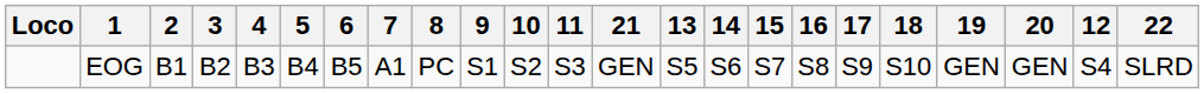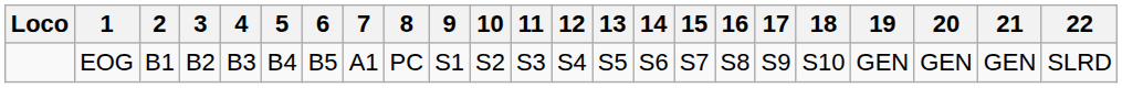 <table class="wikitable">
 <tr>
 <th rowspan="1">Loco</th>
 <th rowspan="1">1</th>
 <th>2</th>
 <th rowspan="1">3</th>
 <th rowspan="1">4</th>
 <th rowspan="1">5</th>
 <th rowspan="1">6</th>
 <th rowspan="1">7</th>
 <th rowspan="1">8</th>
 <th>9</th>
 <th>10</th>
 <th rowspan="1">11</th>
-<th>21</th>
+<th>12</th>
 <th rowspan="1">13</th>
 <th rowspan="1">14</th>
 <th rowspan="1">15</th>
 <th rowspan="1">16</th>
 <th rowspan="1">17</th>
 <th rowspan="1">18</th>
 <th rowspan="1">19</th>
 <th rowspan="1">20</th>
-<th>12</th>
+<th>21</th>
 <th rowspan="1">22</th>
 </tr>
 <tr>
 <td></td>
 <td>EOG</td>
 <td>B1</td>
 <td>B2</td>
 <td>B3</td>
 <td>B4</td>
 <td>B5</td>
 <td>A1</td>
 <td>PC</td>
 <td>S1</td>
 <td>S2</td>
 <td>S3</td>
-<td>GEN</td>
+<td>S4</td>
 <td>S5</td>
 <td>S6</td>
 <td>S7</td>
 <td>S8</td>
 <td>S9</td>
 <td>S10</td>
 <td>GEN</td>
 <td>GEN</td>
-<td>S4</td>
+<td>GEN</td>
 <td>SLRD</td>
 </tr>
 </table>
